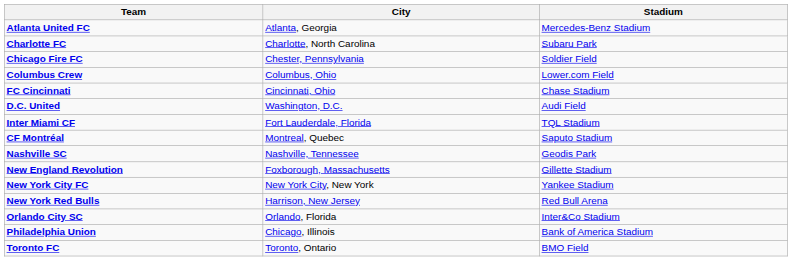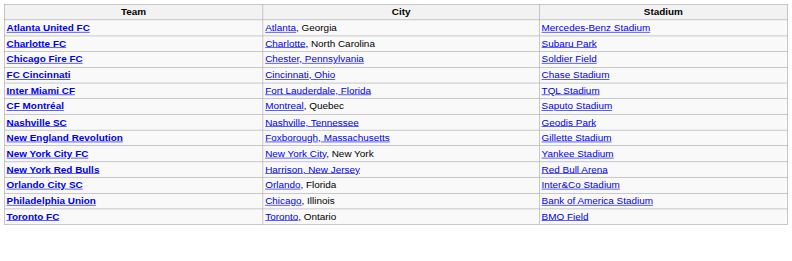 <table class="wikitable" style="width:100%; text-align:left">
 <tr>
 <th>Team</th>
 <th>City</th>
 <th>Stadium</th>
 </tr>
 <tr>
 <td><strong><a href='#'>Atlanta United FC</a></strong></td>
 <td><a href='#'>Atlanta</a>, Georgia</td>
 <td><a href='#'>Mercedes-Benz Stadium</a></td>
 </tr>
 <tr>
 <td><strong><a href='#'>Charlotte FC</a></strong></td>
 <td><a href='#'>Charlotte</a>, North Carolina</td>
 <td><a href='#'>Subaru Park</a></td>
 </tr>
 <tr>
 <td><strong><a href='#'>Chicago Fire FC</a></strong></td>
 <td><a href='#'>Chester, Pennsylvania</a></td>
 <td><a href='#'>Soldier Field</a></td>
 </tr>
 <tr>
-<td><strong><a href='#'>Columbus Crew</a></strong></td>
-<td><a href='#'>Columbus, Ohio</a></td>
-<td><a href='#'>Lower.com Field</a></td>
-</tr>
-<tr>
 <td><strong><a href='#'>FC Cincinnati</a></strong></td>
 <td><a href='#'>Cincinnati, Ohio</a></td>
 <td><a href='#'>Chase Stadium</a></td>
-</tr>
-<tr>
-<td><strong><a href='#'>D.C. United</a></strong></td>
-<td><a href='#'>Washington, D.C.</a></td>
-<td><a href='#'>Audi Field</a></td>
 </tr>
 <tr>
 <td><strong><a href='#'>Inter Miami CF</a></strong></td>
 <td><a href='#'>Fort Lauderdale, Florida</a></td>
 <td><a href='#'>TQL Stadium</a></td>
 </tr>
 <tr>
 <td><strong><a href='#'>CF Montréal</a></strong></td>
 <td><a href='#'>Montreal</a>, Quebec</td>
 <td><a href='#'>Saputo Stadium</a></td>
 </tr>
 <tr>
 <td><strong><a href='#'>Nashville SC</a></strong></td>
 <td><a href='#'>Nashville, Tennessee</a></td>
 <td><a href='#'>Geodis Park</a></td>
 </tr>
 <tr>
 <td><strong><a href='#'>New England Revolution</a></strong></td>
 <td><a href='#'>Foxborough, Massachusetts</a></td>
 <td><a href='#'>Gillette Stadium</a></td>
 </tr>
 <tr>
 <td><strong><a href='#'>New York City FC</a></strong></td>
 <td><a href='#'>New York City</a>, New York</td>
 <td><a href='#'>Yankee Stadium</a></td>
 </tr>
 <tr>
 <td><strong><a href='#'>New York Red Bulls</a></strong></td>
 <td><a href='#'>Harrison, New Jersey</a></td>
 <td><a href='#'>Red Bull Arena</a></td>
 </tr>
 <tr>
 <td><strong><a href='#'>Orlando City SC</a></strong></td>
 <td><a href='#'>Orlando</a>, Florida</td>
 <td><a href='#'>Inter&Co Stadium</a></td>
 </tr>
 <tr>
 <td><strong><a href='#'>Philadelphia Union</a></strong></td>
 <td><a href='#'>Chicago</a>, Illinois</td>
 <td><a href='#'>Bank of America Stadium</a></td>
 </tr>
 <tr>
 <td><strong><a href='#'>Toronto FC</a></strong></td>
 <td><a href='#'>Toronto</a>, Ontario</td>
 <td><a href='#'>BMO Field</a></td>
 </tr>
 </table>
